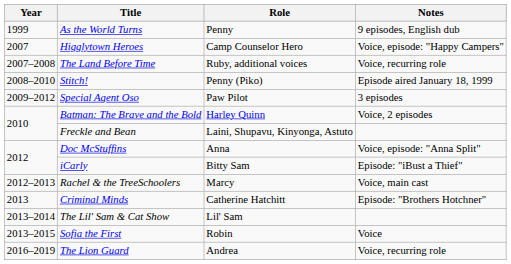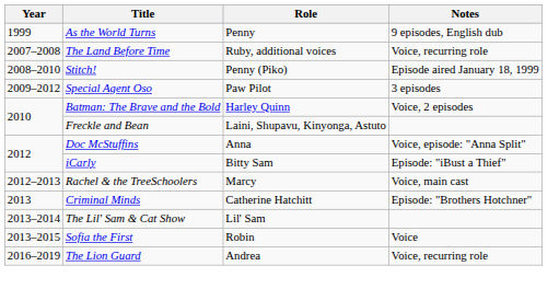 <table class="wikitable">
 <tr style="background:#b0c4de; text-align:center;">
 <th>Year</th>
 <th>Title</th>
 <th>Role</th>
 <th>Notes</th>
 </tr>
 <tr>
 <td>1999</td>
 <td><em><a href='#'>As the World Turns</a></em></td>
 <td>Penny</td>
 <td>9 episodes, English dub</td>
-</tr>
-<tr>
-<td>2007</td>
-<td><em><a href='#'>Higglytown Heroes</a></em></td>
-<td>Camp Counselor Hero</td>
-<td>Voice, episode: "Happy Campers"</td>
 </tr>
 <tr>
 <td>2007–2008</td>
 <td><em><a href='#'>The Land Before Time</a></em></td>
 <td>Ruby, additional voices</td>
 <td>Voice, recurring role</td>
 </tr>
 <tr>
 <td>2008–2010</td>
 <td><em><a href='#'>Stitch!</a></em></td>
 <td>Penny (Piko)</td>
 <td>Episode aired January 18, 1999</td>
 </tr>
 <tr>
 <td>2009–2012</td>
 <td><em><a href='#'>Special Agent Oso</a></em></td>
 <td>Paw Pilot</td>
 <td>3 episodes</td>
 </tr>
 <tr>
 <td rowspan=2>2010</td>
 <td><em><a href='#'>Batman: The Brave and the Bold</a></em></td>
 <td><a href='#'>Harley Quinn</a></td>
 <td>Voice, 2 episodes</td>
 </tr>
 <tr>
 <td><em>Freckle and Bean</em></td>
 <td>Laini, Shupavu, Kinyonga, Astuto</td>
 <td></td>
 </tr>
 <tr>
 <td rowspan=2>2012</td>
 <td><em><a href='#'>Doc McStuffins</a></em></td>
 <td>Anna</td>
 <td>Voice, episode: "Anna Split"</td>
 </tr>
 <tr>
 <td><em><a href='#'>iCarly</a></em></td>
 <td>Bitty Sam</td>
 <td>Episode: "iBust a Thief"</td>
 </tr>
 <tr>
 <td>2012–2013</td>
 <td><em>Rachel & the TreeSchoolers</em></td>
 <td>Marcy</td>
 <td>Voice, main cast</td>
 </tr>
 <tr>
 <td>2013</td>
 <td><em><a href='#'>Criminal Minds</a></em></td>
 <td>Catherine Hatchitt</td>
 <td>Episode: "Brothers Hotchner"</td>
 </tr>
 <tr>
 <td>2013–2014</td>
 <td><em>The Lil' Sam & Cat Show</em></td>
 <td>Lil' Sam</td>
 <td></td>
 </tr>
 <tr>
 <td>2013–2015</td>
 <td><em><a href='#'>Sofia the First</a></em></td>
 <td>Robin</td>
 <td>Voice</td>
 </tr>
 <tr>
 <td>2016–2019</td>
 <td><em><a href='#'>The Lion Guard</a></em></td>
 <td>Andrea</td>
 <td>Voice, recurring role</td>
 </tr>
 </table>
